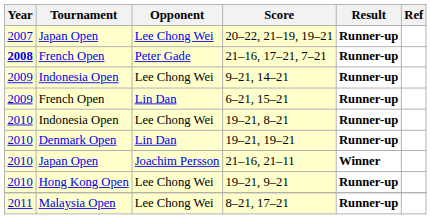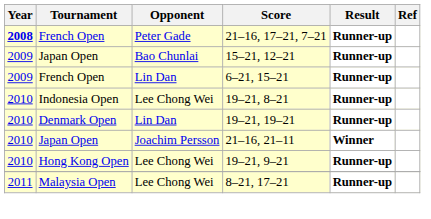 <table class="sortable wikitable" style="font-size: 90%">
 <tr>
 <th>Year</th>
 <th>Tournament</th>
 <th>Opponent</th>
 <th>Score</th>
 <th>Result</th>
 <th>Ref</th>
-</tr>
-<tr style="background:#FFFFCC">
-<td align="center"><a href='#'>2007</a></td>
-<td align="left"><a href='#'>Japan Open</a></td>
-<td align="left"> <a href='#'>Lee Chong Wei</a></td>
-<td align="left">20–22, 21–19, 19–21</td>
-<td style="text-align:left; background:white"> <strong>Runner-up</strong></td>
-<td style="text-align:center; background:white"></td>
 </tr>
 <tr style="background:#FFFFCC">
 <td align="center"><strong><a href='#'>2008</a></strong></td>
 <td align="left"><a href='#'>French Open</a></td>
 <td align="left"> <a href='#'>Peter Gade</a></td>
 <td align="left">21–16, 17–21, 7–21</td>
 <td style="text-align:left; background:white"> <strong>Runner-up</strong></td>
 <td style="text-align:center; background:white"></td>
 </tr>
 <tr style="background:#FFFFCC">
 <td align="center"><a href='#'>2009</a></td>
-<td align="left"><a href='#'>Indonesia Open</a></td>
-<td align="left"> Lee Chong Wei</td>
-<td align="left">9–21, 14–21</td>
+<td align="left">Japan Open</td>
+<td align="left"> <a href='#'>Bao Chunlai</a></td>
+<td align="left">15–21, 12–21</td>
 <td style="text-align:left; background:white"> <strong>Runner-up</strong></td>
 <td style="text-align:center; background:white"></td>
 </tr>
 <tr style="background:#FFFFCC">
 <td align="center"><a href='#'>2009</a></td>
 <td align="left">French Open</td>
 <td align="left"> <a href='#'>Lin Dan</a></td>
 <td align="left">6–21, 15–21</td>
 <td style="text-align:left; background:white"> <strong>Runner-up</strong></td>
 <td style="text-align:center; background:white"></td>
 </tr>
 <tr style="background:#FFFFCC">
 <td align="center"><a href='#'>2010</a></td>
 <td align="left">Indonesia Open</td>
 <td align="left"> Lee Chong Wei</td>
 <td align="left">19–21, 8–21</td>
 <td style="text-align:left; background:white"> <strong>Runner-up</strong></td>
 <td style="text-align:center; background:white"></td>
 </tr>
 <tr style="background:#FFFFCC">
 <td align="center"><a href='#'>2010</a></td>
 <td align="left"><a href='#'>Denmark Open</a></td>
 <td align="left"> <a href='#'>Lin Dan</a></td>
 <td align="left">19–21, 19–21</td>
 <td style="text-align:left; background:white"> <strong>Runner-up</strong></td>
 <td style="text-align:center; background:white"></td>
 </tr>
 <tr style="background:#FFFFCC">
 <td align="center"><a href='#'>2010</a></td>
 <td align="left"><a href='#'>Japan Open</a></td>
 <td align="left"> <a href='#'>Joachim Persson</a></td>
 <td align="left">21–16, 21–11</td>
 <td style="text-align:left; background:white"> <strong>Winner</strong></td>
 <td style="text-align:center; background:white"></td>
 </tr>
 <tr style="background:#FFFFCC">
 <td align="center"><a href='#'>2010</a></td>
 <td align="left"><a href='#'>Hong Kong Open</a></td>
 <td align="left"> Lee Chong Wei</td>
 <td align="left">19–21, 9–21</td>
 <td style="text-align:left; background:white"> <strong>Runner-up</strong></td>
 <td style="text-align:center; background:white"></td>
 </tr>
 <tr>
 </tr>
 <tr style="background:#FFFFCC">
 <td align="center"><a href='#'>2011</a></td>
 <td align="left"><a href='#'>Malaysia Open</a></td>
 <td align="left"> Lee Chong Wei</td>
 <td align="left">8–21, 17–21</td>
 <td style="text-align:left; background:white"> <strong>Runner-up</strong></td>
 <td style="text-align:center; background:white"></td>
 </tr>
 </table>
